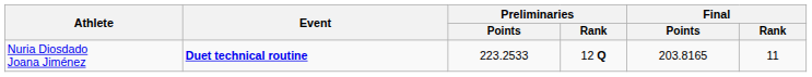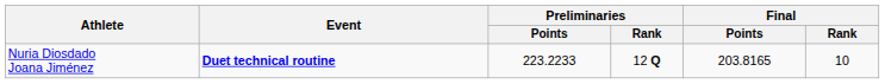 <table class="wikitable" style="text-align:center; font-size:90%; width:50%;">
 <tr>
 <th rowspan="2">Athlete</th>
 <th rowspan="2">Event</th>
 <th colspan="2">Preliminaries</th>
 <th colspan="2">Final</th>
 </tr>
 <tr style="font-size:95%">
 <th>Points</th>
 <th>Rank</th>
 <th>Points</th>
 <th>Rank</th>
 </tr>
 <tr>
 <td align=left><a href='#'>Nuria Diosdado</a><br><a href='#'>Joana Jiménez</a></td>
 <td align=left><strong><a href='#'>Duet technical routine</a></strong></td>
-<td>223.2533</td>
+<td>223.2233</td>
 <td>12 <strong>Q</strong></td>
 <td>203.8165</td>
-<td>11</td>
+<td>10</td>
 </tr>
 </table>
